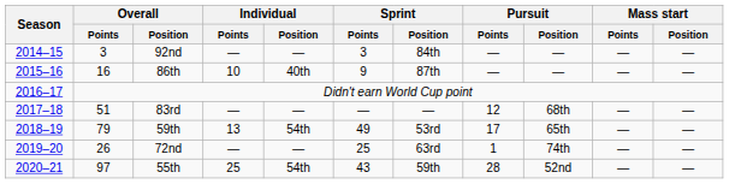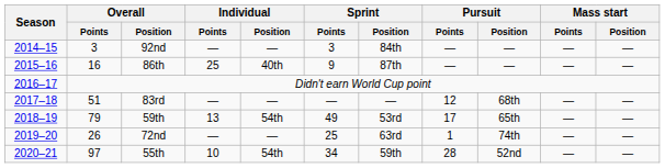 <table class="wikitable" style="text-align:center;" width="75%">
 <tr class="hintergrundfarbe5">
 <th rowspan="2" style="width:4%;">Season</th>
 <th colspan="2">Overall</th>
 <th colspan="2">Individual</th>
 <th colspan="2">Sprint</th>
 <th colspan="2">Pursuit</th>
 <th colspan="2">Mass start</th>
 </tr>
 <tr class="hintergrundfarbe5">
 <th style="width:5%;"><small>Points</small></th>
 <th style="width:5%;"><small>Position</small></th>
 <th style="width:5%;"><small>Points</small></th>
 <th style="width:5%;"><small>Position</small></th>
 <th style="width:5%;"><small>Points</small></th>
 <th style="width:5%;"><small>Position</small></th>
 <th style="width:5%;"><small>Points</small></th>
 <th style="width:5%;"><small>Position</small></th>
 <th style="width:5%;"><small>Points</small></th>
 <th style="width:5%;"><small>Position</small></th>
 </tr>
 <tr>
 <td><a href='#'>2014–15</a></td>
 <td>3</td>
 <td>92nd</td>
 <td>—</td>
 <td>—</td>
 <td>3</td>
 <td>84th</td>
 <td>—</td>
 <td>—</td>
 <td>—</td>
 <td>—</td>
 </tr>
 <tr>
 <td><a href='#'>2015–16</a></td>
 <td>16</td>
 <td>86th</td>
-<td>10</td>
+<td>25</td>
 <td>40th</td>
 <td>9</td>
 <td>87th</td>
 <td>—</td>
 <td>—</td>
 <td>—</td>
 <td>—</td>
 </tr>
 <tr>
 <td><a href='#'>2016–17</a></td>
 <td colspan=10 align=center><em>Didn't earn World Cup point</em></td>
 </tr>
 <tr>
 <td><a href='#'>2017–18</a></td>
 <td>51</td>
 <td>83rd</td>
 <td>—</td>
 <td>—</td>
 <td>—</td>
 <td>—</td>
 <td>12</td>
 <td>68th</td>
 <td>—</td>
 <td>—</td>
 </tr>
 <tr>
 <td><a href='#'>2018–19</a></td>
 <td>79</td>
 <td>59th</td>
 <td>13</td>
 <td>54th</td>
 <td>49</td>
 <td>53rd</td>
 <td>17</td>
 <td>65th</td>
 <td>—</td>
 <td>—</td>
 </tr>
 <tr>
 <td><a href='#'>2019–20</a></td>
 <td>26</td>
 <td>72nd</td>
 <td>—</td>
 <td>—</td>
 <td>25</td>
 <td>63rd</td>
 <td>1</td>
 <td>74th</td>
 <td>—</td>
 <td>—</td>
 </tr>
 <tr>
 <td><a href='#'>2020–21</a></td>
 <td>97</td>
 <td>55th</td>
-<td>25</td>
+<td>10</td>
 <td>54th</td>
-<td>43</td>
+<td>34</td>
 <td>59th</td>
 <td>28</td>
 <td>52nd</td>
 <td>—</td>
 <td>—</td>
 </tr>
 </table>
